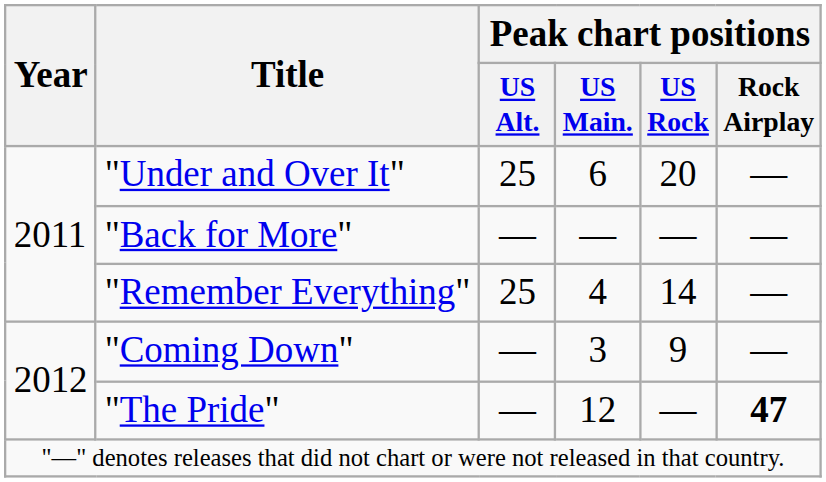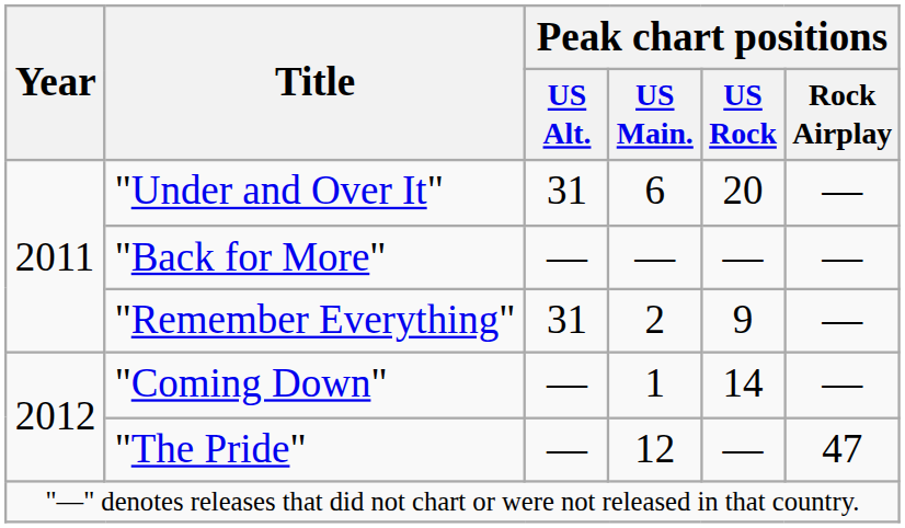 <table class="wikitable">
 <tr>
 <th rowspan="2">Year</th>
 <th rowspan="2">Title</th>
 <th colspan="4">Peak chart positions</th>
 </tr>
 <tr>
 <th style="width:2.3em;font-size:75%"><a href='#'>US<br>Alt.</a></th>
 <th style="width:2.3em;font-size:75%"><a href='#'>US<br>Main.</a></th>
 <th style="width:2.3em;font-size:75%"><a href='#'>US<br>Rock</a></th>
 <th style="width:2.3em;font-size:75%">Rock Airplay</th>
 </tr>
 <tr>
 <td rowspan="3">2011</td>
 <td>"<a href='#'>Under and Over It</a>"</td>
-<td style="text-align:center;">25</td>
+<td style="text-align:center;">31</td>
 <td style="text-align:center;">6</td>
 <td style="text-align:center;">20</td>
 <td style="text-align:center;">—</td>
 </tr>
 <tr>
 <td>"<a href='#'>Back for More</a>"</td>
 <td style="text-align:center;">—</td>
 <td style="text-align:center;">—</td>
 <td style="text-align:center;">—</td>
 <td style="text-align:center;">—</td>
 </tr>
 <tr>
 <td>"<a href='#'>Remember Everything</a>"</td>
-<td style="text-align:center;">25</td>
-<td style="text-align:center;">4</td>
-<td style="text-align:center;">14</td>
+<td style="text-align:center;">31</td>
+<td style="text-align:center;">2</td>
+<td style="text-align:center;">9</td>
 <td style="text-align:center;">—</td>
 </tr>
 <tr>
 <td rowspan="2">2012</td>
 <td>"<a href='#'>Coming Down</a>"</td>
 <td style="text-align:center;">—</td>
-<td style="text-align:center;">3</td>
-<td style="text-align:center;">9</td>
+<td style="text-align:center;">1</td>
+<td style="text-align:center;">14</td>
 <td style="text-align:center;">—</td>
 </tr>
 <tr>
 <td>"<a href='#'>The Pride</a>"</td>
 <td style="text-align:center;">—</td>
 <td style="text-align:center;">12</td>
 <td style="text-align:center;">—</td>
-<td style="text-align:center;"><strong>47</strong></td>
+<td style="text-align:center;">47</td>
 </tr>
 <tr>
 <td colspan="7" style="text-align:center; font-size:8pt;">"—" denotes releases that did not chart or were not released in that country.</td>
 </tr>
 </table>
